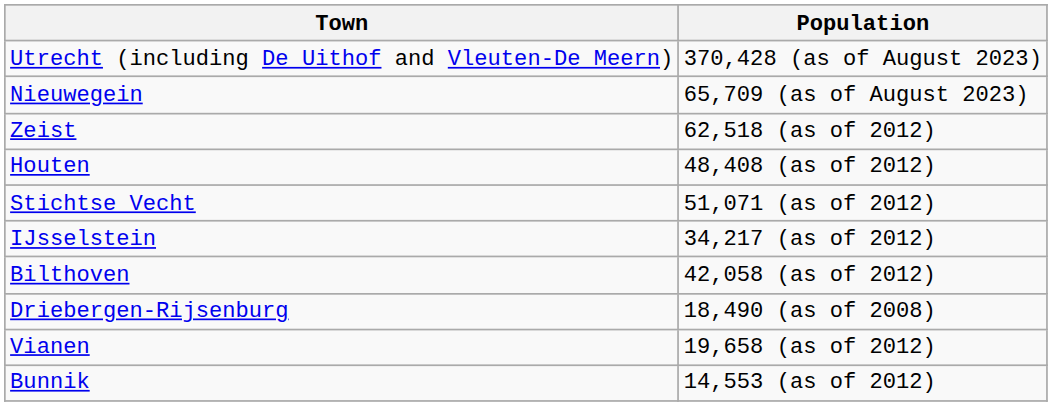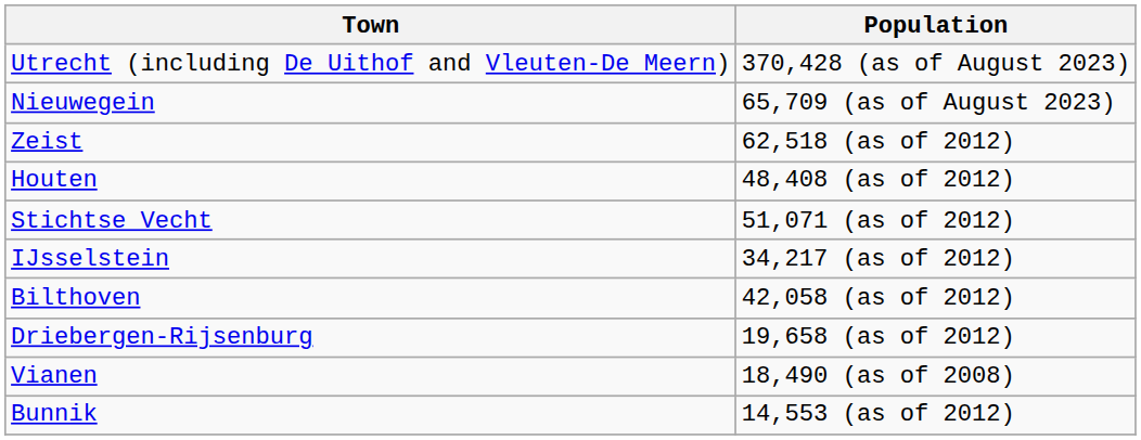 <table class="wikitable">
 <tr>
 <th>Town</th>
 <th>Population</th>
 </tr>
 <tr>
 <td><a href='#'>Utrecht</a> (including <a href='#'>De Uithof</a> and <a href='#'>Vleuten-De Meern</a>)</td>
 <td>370,428 (as of August 2023)</td>
 </tr>
 <tr>
 <td><a href='#'>Nieuwegein</a></td>
 <td>65,709 (as of August 2023)</td>
 </tr>
 <tr>
 <td><a href='#'>Zeist</a></td>
 <td>62,518 (as of 2012)</td>
 </tr>
 <tr>
 <td><a href='#'>Houten</a></td>
 <td>48,408 (as of 2012)</td>
 </tr>
 <tr>
 <td><a href='#'>Stichtse Vecht</a></td>
 <td>51,071 (as of 2012)</td>
 </tr>
 <tr>
 <td><a href='#'>IJsselstein</a></td>
 <td>34,217 (as of 2012)</td>
 </tr>
 <tr>
 <td><a href='#'>Bilthoven</a></td>
 <td>42,058 (as of 2012)</td>
 </tr>
 <tr>
 <td><a href='#'>Driebergen-Rijsenburg</a></td>
-<td>18,490 (as of 2008)</td>
+<td>19,658 (as of 2012)</td>
 </tr>
 <tr>
 <td><a href='#'>Vianen</a></td>
-<td>19,658 (as of 2012)</td>
+<td>18,490 (as of 2008)</td>
 </tr>
 <tr>
 <td><a href='#'>Bunnik</a></td>
 <td>14,553 (as of 2012)</td>
 </tr>
 </table>
